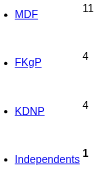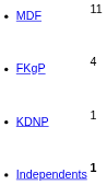 <table>
 <tr>
 <td><br><ul><li><a href='#'>MDF</a></li></ul></td>
 <td><div>11</div></td>
 </tr>
 <tr>
 <td><br><ul><li><a href='#'>FKgP</a></li></ul></td>
 <td><div>4</div></td>
 </tr>
 <tr>
 <td><br><ul><li><a href='#'>KDNP</a></li></ul></td>
-<td><div>4</div></td>
+<td><div>1</div></td>
 </tr>
 <tr>
 <td><br><ul><li><a href='#'>Independents</a></li></ul></td>
 <td><strong><div>1</div></strong></td>
 </tr>
 </table>
